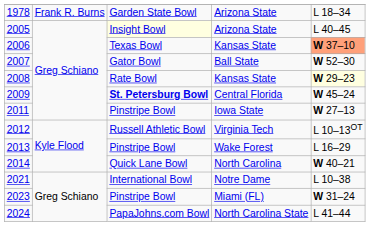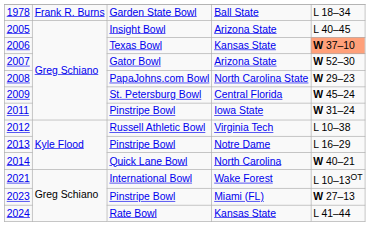 <table class="wikitable">
 <tr>
 </tr>
 <tr>
 <td><a href='#'>1978</a></td>
 <td><a href='#'>Frank R. Burns</a></td>
 <td><a href='#'>Garden State Bowl</a></td>
-<td><a href='#'>Arizona State</a></td>
+<td><a href='#'>Ball State</a></td>
 <td>L 18–34</td>
 </tr>
 <tr>
 <td><a href='#'>2005</a></td>
 <td rowspan="6"><a href='#'>Greg Schiano</a></td>
-<td style="background: lightyellow;"><a href='#'>Insight Bowl</a></td>
+<td><a href='#'>Insight Bowl</a></td>
 <td><a href='#'>Arizona State</a></td>
 <td>L 40–45</td>
 </tr>
 <tr>
 <td><a href='#'>2006</a></td>
 <td><a href='#'>Texas Bowl</a></td>
 <td><a href='#'>Kansas State</a></td>
 <td style="background: lightsalmon;"><strong>W</strong> 37–10</td>
 </tr>
 <tr>
 <td><a href='#'>2007</a></td>
 <td><a href='#'>Gator Bowl</a></td>
-<td><a href='#'>Ball State</a></td>
+<td><a href='#'>Arizona State</a></td>
 <td><strong>W</strong> 52–30</td>
 </tr>
 <tr>
 <td><a href='#'>2008</a></td>
-<td><a href='#'>Rate Bowl</a></td>
-<td><a href='#'>Kansas State</a></td>
-<td style="background: lightyellow;"><strong>W</strong> 29–23</td>
+<td><a href='#'>PapaJohns.com Bowl</a></td>
+<td><a href='#'>North Carolina State</a></td>
+<td><strong>W</strong> 29–23</td>
 </tr>
 <tr>
 <td><a href='#'>2009</a></td>
-<td><strong><a href='#'>St. Petersburg Bowl</a></strong></td>
+<td><a href='#'>St. Petersburg Bowl</a></td>
 <td><a href='#'>Central Florida</a></td>
 <td><strong>W</strong> 45–24</td>
 </tr>
 <tr>
 <td><a href='#'>2011</a></td>
 <td><a href='#'>Pinstripe Bowl</a></td>
 <td><a href='#'>Iowa State</a></td>
-<td><strong>W</strong> 27–13</td>
+<td><strong>W</strong> 31–24</td>
 </tr>
 <tr>
 <td><a href='#'>2012</a></td>
 <td rowspan="3"><a href='#'>Kyle Flood</a></td>
 <td><a href='#'>Russell Athletic Bowl</a></td>
 <td><a href='#'>Virginia Tech</a></td>
-<td>L 10–13<sup>OT</sup></td>
+<td>L 10–38</td>
 </tr>
 <tr>
 <td><a href='#'>2013</a></td>
 <td><a href='#'>Pinstripe Bowl</a></td>
-<td><a href='#'>Wake Forest</a></td>
+<td><a href='#'>Notre Dame</a></td>
 <td>L 16–29</td>
 </tr>
 <tr>
 <td><a href='#'>2014</a></td>
 <td><a href='#'>Quick Lane Bowl</a></td>
 <td><a href='#'>North Carolina</a></td>
 <td><strong>W</strong> 40–21</td>
 </tr>
 <tr>
 <td><a href='#'>2021</a></td>
 <td rowspan="3">Greg Schiano</td>
 <td><a href='#'>International Bowl</a></td>
-<td><a href='#'>Notre Dame</a></td>
-<td>L 10–38</td>
+<td><a href='#'>Wake Forest</a></td>
+<td>L 10–13<sup>OT</sup></td>
 </tr>
 <tr>
 <td><a href='#'>2023</a></td>
 <td><a href='#'>Pinstripe Bowl</a></td>
 <td><a href='#'>Miami (FL)</a></td>
-<td><strong>W</strong> 31–24</td>
+<td><strong>W</strong> 27–13</td>
 </tr>
 <tr>
 <td><a href='#'>2024</a></td>
-<td><a href='#'>PapaJohns.com Bowl</a></td>
-<td><a href='#'>North Carolina State</a></td>
+<td><a href='#'>Rate Bowl</a></td>
+<td><a href='#'>Kansas State</a></td>
 <td>L 41–44</td>
 </tr>
 </table>
